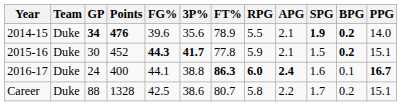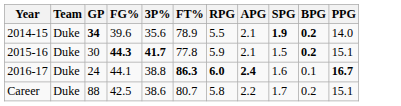 <table class="wikitable">
 <tr>
 <th>Year</th>
 <th>Team</th>
 <th>GP</th>
-<th>Points</th>
 <th>FG%</th>
 <th>3P%</th>
 <th>FT%</th>
 <th>RPG</th>
 <th>APG</th>
 <th>SPG</th>
 <th>BPG</th>
 <th>PPG</th>
 </tr>
 <tr>
 <td>2014-15</td>
 <td>Duke</td>
 <td><strong>34</strong></td>
-<td><strong>476</strong></td>
 <td>39.6</td>
 <td>35.6</td>
 <td>78.9</td>
 <td>5.5</td>
 <td>2.1</td>
 <td><strong>1.9</strong></td>
 <td><strong>0.2</strong></td>
 <td>14.0</td>
 </tr>
 <tr>
 <td>2015-16</td>
 <td>Duke</td>
 <td>30</td>
-<td>452</td>
 <td><strong>44.3</strong></td>
 <td><strong>41.7</strong></td>
 <td>77.8</td>
 <td>5.9</td>
 <td>2.1</td>
 <td>1.5</td>
 <td><strong>0.2</strong></td>
 <td>15.1</td>
 </tr>
 <tr>
 <td>2016-17</td>
 <td>Duke</td>
 <td>24</td>
-<td>400</td>
 <td>44.1</td>
 <td>38.8</td>
 <td><strong>86.3</strong></td>
 <td><strong>6.0</strong></td>
 <td><strong>2.4</strong></td>
 <td>1.6</td>
 <td>0.1</td>
 <td><strong>16.7</strong></td>
 </tr>
 <tr>
 <td>Career</td>
 <td>Duke</td>
 <td>88</td>
-<td>1328</td>
 <td>42.5</td>
 <td>38.6</td>
 <td>80.7</td>
 <td>5.8</td>
 <td>2.2</td>
 <td>1.7</td>
 <td>0.2</td>
 <td>15.1</td>
 </tr>
 </table>
